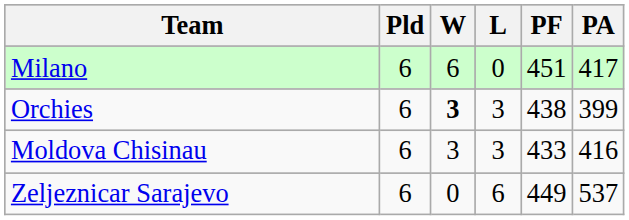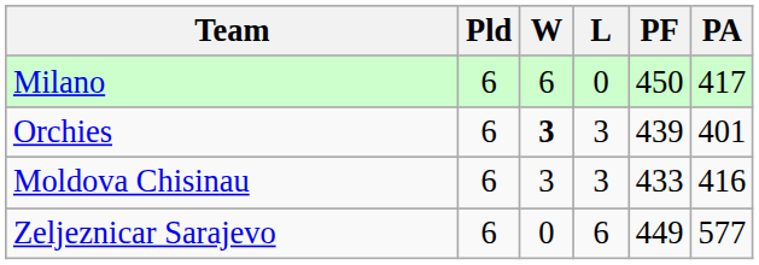 <table class="wikitable" style="text-align:center">
 <tr>
 <th width=220>Team</th>
 <th width=20>Pld</th>
 <th width=20>W</th>
 <th width=20>L</th>
 <th width=20>PF</th>
 <th width=20>PA</th>
 </tr>
 <tr bgcolor="#ccffcc">
 <td align="left"> <a href='#'>Milano</a></td>
 <td>6</td>
 <td>6</td>
 <td>0</td>
-<td>451</td>
+<td>450</td>
 <td>417</td>
 </tr>
 <tr>
 <td align="left"> <a href='#'>Orchies</a></td>
 <td>6</td>
 <td><strong>3</strong></td>
 <td>3</td>
-<td>438</td>
-<td>399</td>
+<td>439</td>
+<td>401</td>
 </tr>
 <tr>
 <td align="left"> <a href='#'>Moldova Chisinau</a></td>
 <td>6</td>
 <td>3</td>
 <td>3</td>
 <td>433</td>
 <td>416</td>
 </tr>
 <tr>
 <td align="left"> <a href='#'>Zeljeznicar Sarajevo</a></td>
 <td>6</td>
 <td>0</td>
 <td>6</td>
 <td>449</td>
-<td>537</td>
+<td>577</td>
 </tr>
 </table>
